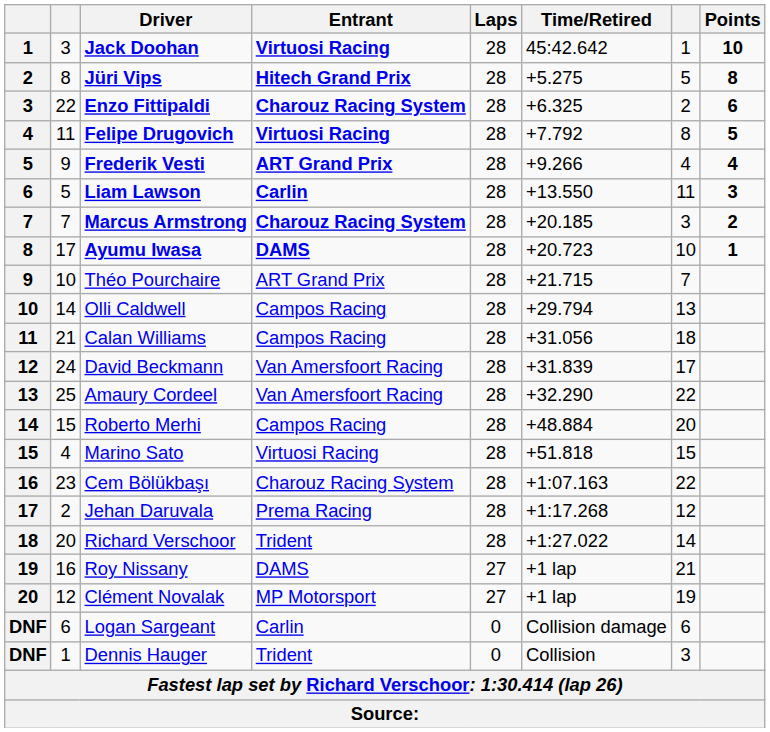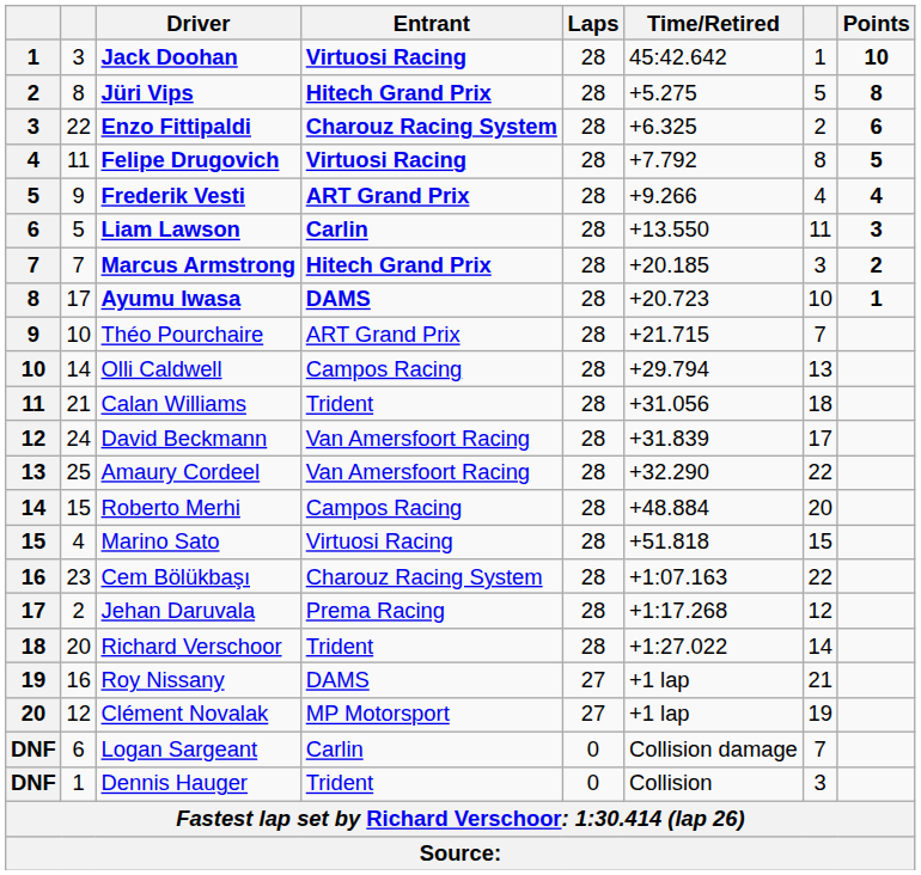 <table class="wikitable" style="font-size:85%">
 <tr>
 <th scope="col"></th>
 <th scope="col"></th>
 <th scope="col">Driver</th>
 <th scope="col">Entrant</th>
 <th scope="col">Laps</th>
 <th scope="col">Time/Retired</th>
 <th scope="col"></th>
 <th scope="col">Points</th>
 </tr>
 <tr>
 <th>1</th>
 <td align="center">3</td>
 <td> <strong><a href='#'>Jack Doohan</a></strong></td>
 <td><strong><a href='#'>Virtuosi Racing</a></strong></td>
 <td align="center">28</td>
 <td>45:42.642</td>
 <td align="center">1</td>
 <td align="center"><strong>10</strong></td>
 </tr>
 <tr>
 <th>2</th>
 <td align="center">8</td>
 <td> <strong><a href='#'>Jüri Vips</a></strong></td>
 <td><strong><a href='#'>Hitech Grand Prix</a></strong></td>
 <td align="center">28</td>
 <td>+5.275</td>
 <td align="center">5</td>
 <td align="center"><strong>8</strong></td>
 </tr>
 <tr>
 <th>3</th>
 <td align="center">22</td>
 <td> <strong><a href='#'>Enzo Fittipaldi</a></strong></td>
 <td><strong><a href='#'>Charouz Racing System</a></strong></td>
 <td align="center">28</td>
 <td>+6.325</td>
 <td align="center">2</td>
 <td align="center"><strong>6</strong></td>
 </tr>
 <tr>
 <th>4</th>
 <td align="center">11</td>
 <td> <strong><a href='#'>Felipe Drugovich</a></strong></td>
 <td><strong><a href='#'>Virtuosi Racing</a></strong></td>
 <td align="center">28</td>
 <td>+7.792</td>
 <td align="center">8</td>
 <td align="center"><strong>5</strong></td>
 </tr>
 <tr>
 <th>5</th>
 <td align="center">9</td>
 <td> <strong><a href='#'>Frederik Vesti</a></strong></td>
 <td><strong><a href='#'>ART Grand Prix</a></strong></td>
 <td align="center">28</td>
 <td>+9.266</td>
 <td align="center">4</td>
 <td align="center"><strong>4</strong></td>
 </tr>
 <tr>
 <th>6</th>
 <td align="center">5</td>
 <td> <strong><a href='#'>Liam Lawson</a></strong></td>
 <td><strong><a href='#'>Carlin</a></strong></td>
 <td align="center">28</td>
 <td>+13.550</td>
 <td align="center">11</td>
 <td align="center"><strong>3</strong></td>
 </tr>
 <tr>
 <th>7</th>
 <td align="center">7</td>
 <td> <strong><a href='#'>Marcus Armstrong</a></strong></td>
-<td><strong><a href='#'>Charouz Racing System</a></strong></td>
+<td><strong><a href='#'>Hitech Grand Prix</a></strong></td>
 <td align="center">28</td>
 <td>+20.185</td>
 <td align="center">3</td>
 <td align="center"><strong>2</strong></td>
 </tr>
 <tr>
 <th>8</th>
 <td align="center">17</td>
 <td> <strong><a href='#'>Ayumu Iwasa</a></strong></td>
 <td><strong><a href='#'>DAMS</a></strong></td>
 <td align="center">28</td>
 <td>+20.723</td>
 <td align="center">10</td>
 <td align="center"><strong>1</strong></td>
 </tr>
 <tr>
 <th>9</th>
 <td align="center">10</td>
 <td> <a href='#'>Théo Pourchaire</a></td>
 <td><a href='#'>ART Grand Prix</a></td>
 <td align="center">28</td>
 <td>+21.715</td>
 <td align="center">7</td>
 <td align="center"></td>
 </tr>
 <tr>
 <th>10</th>
 <td align="center">14</td>
 <td> <a href='#'>Olli Caldwell</a></td>
 <td><a href='#'>Campos Racing</a></td>
 <td align="center">28</td>
 <td>+29.794</td>
 <td align="center">13</td>
 <td align="center"></td>
 </tr>
 <tr>
 <th>11</th>
 <td align="center">21</td>
 <td> <a href='#'>Calan Williams</a></td>
-<td><a href='#'>Campos Racing</a></td>
+<td><a href='#'>Trident</a></td>
 <td align="center">28</td>
 <td>+31.056</td>
 <td align="center">18</td>
 <td align="center"></td>
 </tr>
 <tr>
 <th>12</th>
 <td align="center">24</td>
 <td> <a href='#'>David Beckmann</a></td>
 <td><a href='#'>Van Amersfoort Racing</a></td>
 <td align="center">28</td>
 <td>+31.839</td>
 <td align="center">17</td>
 <td align="center"></td>
 </tr>
 <tr>
 <th>13</th>
 <td align="center">25</td>
 <td> <a href='#'>Amaury Cordeel</a></td>
 <td><a href='#'>Van Amersfoort Racing</a></td>
 <td align="center">28</td>
 <td>+32.290</td>
 <td align="center">22</td>
 <td align="center"></td>
 </tr>
 <tr>
 <th>14</th>
 <td align="center">15</td>
 <td> <a href='#'>Roberto Merhi</a></td>
 <td><a href='#'>Campos Racing</a></td>
 <td align="center">28</td>
 <td>+48.884</td>
 <td align="center">20</td>
 <td align="center"></td>
 </tr>
 <tr>
 <th>15</th>
 <td align="center">4</td>
 <td> <a href='#'>Marino Sato</a></td>
 <td><a href='#'>Virtuosi Racing</a></td>
 <td align="center">28</td>
 <td>+51.818</td>
 <td align="center">15</td>
 <td align="center"></td>
 </tr>
 <tr>
 <th>16</th>
 <td align="center">23</td>
 <td> <a href='#'>Cem Bölükbaşı</a></td>
 <td><a href='#'>Charouz Racing System</a></td>
 <td align="center">28</td>
 <td>+1:07.163</td>
 <td align="center">22</td>
 <td align="center"></td>
 </tr>
 <tr>
 <th>17</th>
 <td align="center">2</td>
 <td> <a href='#'>Jehan Daruvala</a></td>
 <td><a href='#'>Prema Racing</a></td>
 <td align="center">28</td>
 <td>+1:17.268</td>
 <td align="center">12</td>
 <td align="center"></td>
 </tr>
 <tr>
 <th>18</th>
 <td align="center">20</td>
 <td> <a href='#'>Richard Verschoor</a></td>
 <td><a href='#'>Trident</a></td>
 <td align="center">28</td>
 <td>+1:27.022</td>
 <td align="center">14</td>
 <td align="center"></td>
 </tr>
 <tr>
 <th>19</th>
 <td align="center">16</td>
 <td> <a href='#'>Roy Nissany</a></td>
 <td><a href='#'>DAMS</a></td>
 <td align="center">27</td>
 <td>+1 lap</td>
 <td align="center">21</td>
 <td align="center"></td>
 </tr>
 <tr>
 <th>20</th>
 <td align="center">12</td>
 <td> <a href='#'>Clément Novalak</a></td>
 <td><a href='#'>MP Motorsport</a></td>
 <td align="center">27</td>
 <td>+1 lap</td>
 <td align="center">19</td>
 <td align="center"></td>
 </tr>
 <tr>
 <th>DNF</th>
 <td align="center">6</td>
 <td> <a href='#'>Logan Sargeant</a></td>
 <td><a href='#'>Carlin</a></td>
 <td align="center">0</td>
 <td>Collision damage</td>
-<td align="center">6</td>
+<td align="center">7</td>
 <td align="center"></td>
 </tr>
 <tr>
 <th>DNF</th>
 <td align="center">1</td>
 <td> <a href='#'>Dennis Hauger</a></td>
 <td><a href='#'>Trident</a></td>
 <td align="center">0</td>
 <td>Collision</td>
 <td align="center">3</td>
 <td align="center"></td>
 </tr>
 <tr>
 <th colspan="8"><em>Fastest lap set by</em>  <a href='#'>Richard Verschoor</a><em>: 1:30.414 (lap 26)</em></th>
 </tr>
 <tr>
 <th colspan="8">Source:</th>
 </tr>
 </table>
